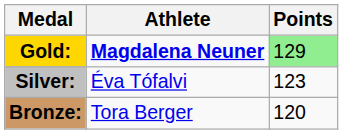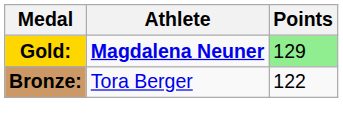 <table class="wikitable">
 <tr>
 <th><strong>Medal</strong></th>
 <th><strong>Athlete</strong></th>
 <th><strong>Points</strong></th>
 </tr>
 <tr>
 <td style="text-align:center;background-color:gold;"><strong>Gold:</strong></td>
 <td> <strong><a href='#'>Magdalena Neuner</a></strong></td>
 <td style="background: lightgreen;">129</td>
 </tr>
 <tr>
-<td style="text-align:center;background-color:silver;"><strong>Silver:</strong></td>
-<td> <a href='#'>Éva Tófalvi</a></td>
-<td>123</td>
-</tr>
-<tr>
 <td style="text-align:center;background-color:#CC9966;"><strong>Bronze:</strong></td>
 <td> <a href='#'>Tora Berger</a></td>
-<td>120</td>
+<td>122</td>
 </tr>
 </table>
